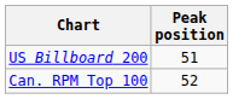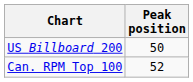 <table class="wikitable sortable">
 <tr>
 <th>Chart</th>
 <th>Peak<br>position</th>
 </tr>
 <tr>
 <td><a href='#'>US <em>Billboard</em> 200</a></td>
-<td style="text-align:center;">51</td>
+<td style="text-align:center;">50</td>
 </tr>
 <tr>
 <td><a href='#'>Can. RPM Top 100</a></td>
 <td style="text-align:center;">52</td>
 </tr>
 </table>
